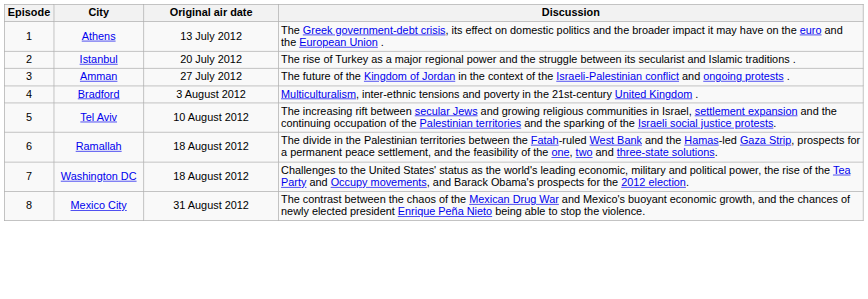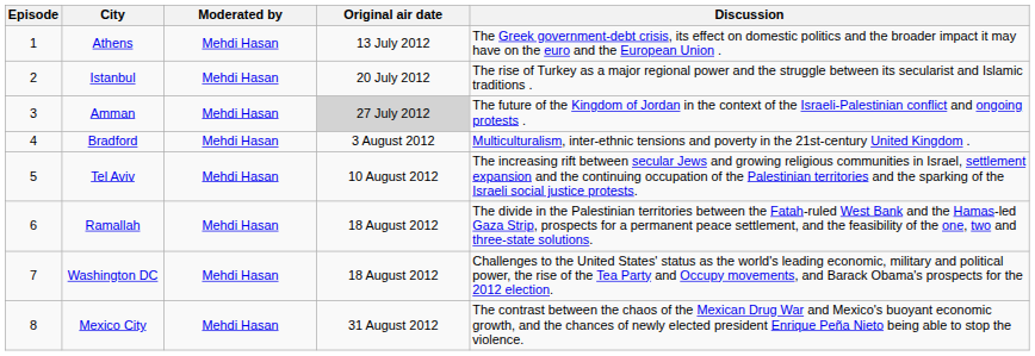 <table class="wikitable" style="width:100%; text-align:center">
 <tr>
 <th scope="col" width="5%">Episode</th>
 <th scope="col" width="10%">City</th>
+<th scope="col" width="15%">Moderated by</th>
 <th scope="col" width="15%">Original air date</th>
 <th scope="col" width="65%">Discussion</th>
 </tr>
 <tr>
 <td>1</td>
 <td><a href='#'>Athens</a></td>
+<td><a href='#'>Mehdi Hasan</a></td>
 <td>13 July 2012</td>
 <td style="text-align:left;">The <a href='#'>Greek government-debt crisis</a>, its effect on domestic politics and the broader impact it may have on the <a href='#'>euro</a> and the <a href='#'>European Union</a> .</td>
 </tr>
 <tr>
 <td>2</td>
 <td><a href='#'>Istanbul</a></td>
+<td><a href='#'>Mehdi Hasan</a></td>
 <td>20 July 2012</td>
 <td style="text-align:left;">The rise of Turkey as a major regional power and the struggle between its secularist and Islamic traditions .</td>
 </tr>
 <tr>
 <td>3</td>
 <td><a href='#'>Amman</a></td>
-<td>27 July 2012</td>
+<td><a href='#'>Mehdi Hasan</a></td>
+<td style="background: lightgrey;">27 July 2012</td>
 <td style="text-align:left;">The future of the <a href='#'>Kingdom of Jordan</a> in the context of  the <a href='#'>Israeli-Palestinian conflict</a> and <a href='#'>ongoing protests</a> .</td>
 </tr>
 <tr>
 <td>4</td>
 <td><a href='#'>Bradford</a></td>
+<td><a href='#'>Mehdi Hasan</a></td>
 <td>3 August 2012</td>
 <td style="text-align:left;"><a href='#'>Multiculturalism</a>, inter-ethnic tensions and poverty in the 21st-century <a href='#'>United Kingdom</a> .</td>
 </tr>
 <tr>
 <td>5</td>
 <td><a href='#'>Tel Aviv</a></td>
+<td><a href='#'>Mehdi Hasan</a></td>
 <td>10 August 2012</td>
 <td style="text-align:left;">The increasing rift between <a href='#'>secular Jews</a> and growing religious communities in Israel, <a href='#'>settlement expansion</a> and the continuing occupation of the <a href='#'>Palestinian territories</a> and the sparking of the <a href='#'>Israeli social justice protests</a>.</td>
 </tr>
 <tr>
 <td>6</td>
 <td><a href='#'>Ramallah</a></td>
+<td><a href='#'>Mehdi Hasan</a></td>
 <td>18 August 2012</td>
 <td style="text-align:left;">The divide in the Palestinian territories between the <a href='#'>Fatah</a>-ruled <a href='#'>West Bank</a> and the <a href='#'>Hamas</a>-led <a href='#'>Gaza Strip</a>, prospects for a permanent peace settlement, and the feasibility of the <a href='#'>one</a>, <a href='#'>two</a> and <a href='#'>three-state solutions</a>.</td>
 </tr>
 <tr>
 <td>7</td>
 <td><a href='#'>Washington DC</a></td>
+<td><a href='#'>Mehdi Hasan</a></td>
 <td>18 August 2012</td>
 <td style="text-align:left;">Challenges to the United States' status as the world's leading economic, military and political power, the rise of the <a href='#'>Tea Party</a> and <a href='#'>Occupy movements</a>, and Barack Obama's prospects for the <a href='#'>2012 election</a>.</td>
 </tr>
 <tr>
 <td>8</td>
 <td><a href='#'>Mexico City</a></td>
+<td><a href='#'>Mehdi Hasan</a></td>
 <td>31 August 2012</td>
 <td style="text-align:left;">The contrast between the chaos of the <a href='#'>Mexican Drug War</a> and Mexico's buoyant economic growth, and the chances of newly elected president <a href='#'>Enrique Peña Nieto</a> being able to stop the violence.</td>
 </tr>
 </table>
